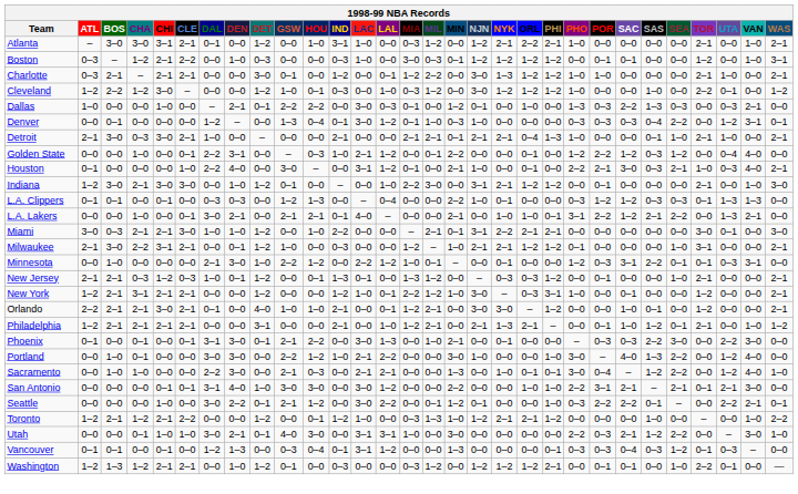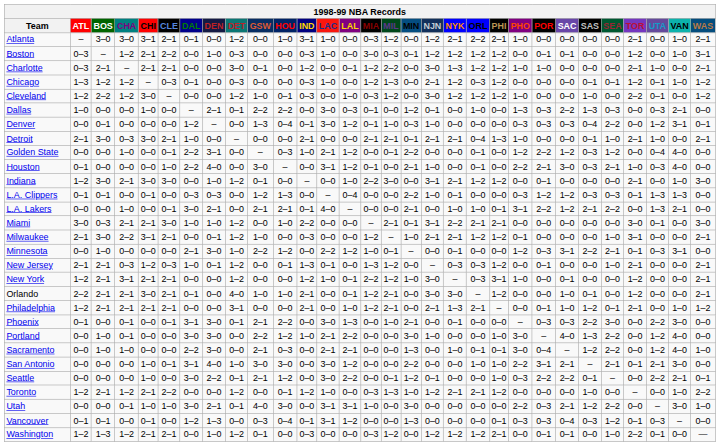 <table class="wikitable" style="font-size:90%; text-align:center;">
 <tr>
 <th colspan=30>1998-99 NBA Records</th>
 </tr>
 <tr>
 <th width=100>Team</th>
 <th style="background:#FF0000;color:#FFFFFF;width=35">ATL</th>
 <th style="background:#006400;color:#FFFFFF;width=35">BOS</th>
 <th style="background:#008080;color:#800080;width=35">CHA</th>
 <th style="background:#FF0000;color:#000000;width=35">CHI</th>
 <th style="background:#000000;color:#5787DC;width=35">CLE</th>
 <th style="background:#00008B;color:#008000;width=35">DAL</th>
 <th style="background:#141A44;color:#BC2224;width=35">DEN</th>
 <th style="background:#0C7674;color:#BB222C;width=35">DET</th>
 <th style="background:#072E63;color:#DC5A34;width=35">GSW</th>
 <th style="background:#002366;color:#FF0000;width=35">HOU</th>
 <th style="background:#000080;color:#FFD700;width=35">IND</th>
 <th style="background:#F9160D;color:#1A2E8B;width=35">LAC</th>
 <th style="background:#800080;color:#FFD700;width=35">LAL</th>
 <th style="background:#000000;color:#8B0000;width=35">MIA</th>
 <th style="background:#00471B;color:#5C378A;width=35">MIL</th>
 <th style="background:#044D80;color:#000000;width=35">MIN</th>
 <th style="background:#12305B;color:#C4CED4;width=35">NJN</th>
 <th style="background:#0000FF;color:#FF8C00;width=35">NYK</th>
 <th style="background:#0000FF;color:#000000;width=35">ORL</th>
 <th style="background:#000000;color:#BB9754;width=35">PHI</th>
 <th style="background:#800080;color:#FF4500;width=35">PHO</th>
 <th style="background:#000000;color:#FF0000;width=35">POR</th>
 <th style="background:#6846A8;color:#FFFFFF;width=35">SAC</th>
 <th style="background:#000000;color:#C0C0C0;width=35">SAS</th>
 <th style="background:#005831;color:#992634;width=35">SEA</th>
 <th style="background:#7436BF;color:#BE0F34;width=35">TOR</th>
 <th style="background:#644A9C;color:#149BC7;width=35">UTA</th>
 <th style="background:#0CB2AC;color:#000000;width=35">VAN</th>
 <th style="background:#044D7D;color:#BC7A44;width=35">WAS</th>
 </tr>
 <tr>
 <td style="text-align:left;"><a href='#'>Atlanta</a></td>
 <td>–</td>
 <td>3–0</td>
 <td>3–0</td>
 <td>3–1</td>
 <td>2–1</td>
 <td>0–1</td>
 <td>0–0</td>
 <td>1–2</td>
 <td>0–0</td>
 <td>1–0</td>
 <td>3–1</td>
 <td>1–0</td>
 <td>0–0</td>
 <td>0–3</td>
 <td>1–2</td>
 <td>0–0</td>
 <td>1–2</td>
 <td>2–1</td>
 <td>2–2</td>
 <td>2–1</td>
 <td>1–0</td>
 <td>0–0</td>
 <td>0–0</td>
 <td>0–0</td>
 <td>0–0</td>
 <td>2–1</td>
 <td>0–0</td>
 <td>1–0</td>
 <td>2–1</td>
 </tr>
 <tr>
 <td style="text-align:left;"><a href='#'>Boston</a></td>
 <td>0–3</td>
 <td>–</td>
 <td>1–2</td>
 <td>2–1</td>
 <td>2–2</td>
 <td>0–0</td>
 <td>1–0</td>
 <td>0–3</td>
 <td>0–0</td>
 <td>0–0</td>
 <td>0–3</td>
 <td>1–0</td>
 <td>0–0</td>
 <td>3–0</td>
 <td>0–3</td>
 <td>0–1</td>
 <td>1–2</td>
 <td>1–2</td>
 <td>1–2</td>
 <td>1–2</td>
 <td>0–0</td>
 <td>0–1</td>
 <td>0–1</td>
 <td>0–0</td>
 <td>0–0</td>
 <td>1–2</td>
 <td>0–0</td>
 <td>1–0</td>
 <td>3–1</td>
 </tr>
 <tr>
 <td style="text-align:left;"><a href='#'>Charlotte</a></td>
 <td>0–3</td>
 <td>2–1</td>
 <td>–</td>
 <td>2–1</td>
 <td>2–1</td>
 <td>0–0</td>
 <td>0–0</td>
 <td>3–0</td>
 <td>0–1</td>
 <td>0–0</td>
 <td>1–2</td>
 <td>0–0</td>
 <td>0–1</td>
 <td>1–2</td>
 <td>2–2</td>
 <td>0–0</td>
 <td>3–0</td>
 <td>1–3</td>
 <td>1–2</td>
 <td>1–2</td>
 <td>1–0</td>
 <td>1–0</td>
 <td>0–0</td>
 <td>0–0</td>
 <td>0–0</td>
 <td>2–1</td>
 <td>1–0</td>
 <td>0–0</td>
 <td>2–1</td>
+</tr>
+<tr>
+<td style="text-align:left;"><a href='#'>Chicago</a></td>
+<td>1–3</td>
+<td>1–2</td>
+<td>1–2</td>
+<td>–</td>
+<td>0–3</td>
+<td>0–1</td>
+<td>0–0</td>
+<td>0–3</td>
+<td>0–0</td>
+<td>0–0</td>
+<td>0–3</td>
+<td>1–0</td>
+<td>0–0</td>
+<td>1–2</td>
+<td>1–3</td>
+<td>0–0</td>
+<td>2–1</td>
+<td>1–2</td>
+<td>0–3</td>
+<td>1–2</td>
+<td>0–0</td>
+<td>0–0</td>
+<td>0–0</td>
+<td>0–1</td>
+<td>0–1</td>
+<td>1–2</td>
+<td>0–1</td>
+<td>1–0</td>
+<td>1–2</td>
 </tr>
 <tr>
 <td style="text-align:left;"><a href='#'>Cleveland</a></td>
 <td>1–2</td>
 <td>2–2</td>
 <td>1–2</td>
 <td>3–0</td>
 <td>–</td>
 <td>0–0</td>
 <td>0–0</td>
 <td>1–2</td>
 <td>1–0</td>
 <td>0–1</td>
 <td>0–3</td>
 <td>0–0</td>
 <td>1–0</td>
 <td>0–3</td>
 <td>1–2</td>
 <td>0–0</td>
 <td>3–0</td>
 <td>1–2</td>
 <td>1–2</td>
 <td>1–2</td>
 <td>1–0</td>
 <td>0–0</td>
 <td>0–0</td>
 <td>1–0</td>
 <td>0–0</td>
 <td>2–2</td>
 <td>0–1</td>
 <td>0–0</td>
 <td>1–2</td>
 </tr>
 <tr>
 <td style="text-align:left;"><a href='#'>Dallas</a></td>
 <td>1–0</td>
 <td>0–0</td>
 <td>0–0</td>
 <td>1–0</td>
 <td>0–0</td>
 <td>–</td>
 <td>2–1</td>
 <td>0–1</td>
 <td>2–2</td>
 <td>2–2</td>
 <td>0–0</td>
 <td>3–0</td>
 <td>0–3</td>
 <td>0–1</td>
 <td>0–0</td>
 <td>1–2</td>
 <td>0–1</td>
 <td>0–0</td>
 <td>1–0</td>
 <td>0–0</td>
 <td>1–3</td>
 <td>0–3</td>
 <td>2–2</td>
 <td>1–3</td>
 <td>0–3</td>
 <td>0–0</td>
 <td>0–3</td>
 <td>2–1</td>
 <td>0–0</td>
 </tr>
 <tr>
 <td style="text-align:left;"><a href='#'>Denver</a></td>
 <td>0–0</td>
 <td>0–1</td>
 <td>0–0</td>
 <td>0–0</td>
 <td>0–0</td>
 <td>1–2</td>
 <td>–</td>
 <td>0–0</td>
 <td>1–3</td>
 <td>0–4</td>
 <td>0–1</td>
 <td>3–0</td>
 <td>1–2</td>
 <td>0–1</td>
 <td>1–0</td>
 <td>0–3</td>
 <td>1–0</td>
 <td>0–0</td>
 <td>0–0</td>
 <td>0–0</td>
 <td>0–3</td>
 <td>0–3</td>
 <td>0–3</td>
 <td>0–4</td>
 <td>2–2</td>
 <td>0–0</td>
 <td>1–2</td>
 <td>3–1</td>
 <td>0–1</td>
 </tr>
 <tr>
 <td style="text-align:left;"><a href='#'>Detroit</a></td>
 <td>2–1</td>
 <td>3–0</td>
 <td>0–3</td>
 <td>3–0</td>
 <td>2–1</td>
 <td>1–0</td>
 <td>0–0</td>
 <td>–</td>
 <td>0–0</td>
 <td>0–0</td>
 <td>2–1</td>
 <td>0–0</td>
 <td>0–0</td>
 <td>2–1</td>
 <td>2–1</td>
 <td>0–1</td>
 <td>2–1</td>
 <td>2–1</td>
 <td>0–4</td>
 <td>1–3</td>
 <td>1–0</td>
 <td>0–0</td>
 <td>0–0</td>
 <td>0–1</td>
 <td>1–0</td>
 <td>2–1</td>
 <td>1–0</td>
 <td>0–0</td>
 <td>2–1</td>
 </tr>
 <tr>
 <td style="text-align:left;"><a href='#'>Golden State</a></td>
 <td>0–0</td>
 <td>0–0</td>
 <td>1–0</td>
 <td>0–0</td>
 <td>0–1</td>
 <td>2–2</td>
 <td>3–1</td>
 <td>0–0</td>
 <td>–</td>
 <td>0–3</td>
 <td>1–0</td>
 <td>2–1</td>
 <td>1–2</td>
 <td>0–0</td>
 <td>0–1</td>
 <td>2–2</td>
 <td>0–0</td>
 <td>0–0</td>
 <td>0–1</td>
 <td>0–0</td>
 <td>1–2</td>
 <td>2–2</td>
 <td>1–2</td>
 <td>0–3</td>
 <td>1–2</td>
 <td>0–0</td>
 <td>0–4</td>
 <td>4–0</td>
 <td>0–0</td>
 </tr>
 <tr>
 <td style="text-align:left;"><a href='#'>Houston</a></td>
 <td>0–1</td>
 <td>0–0</td>
 <td>0–0</td>
 <td>0–0</td>
 <td>1–0</td>
 <td>2–2</td>
 <td>4–0</td>
 <td>0–0</td>
 <td>3–0</td>
 <td>–</td>
 <td>0–0</td>
 <td>3–1</td>
 <td>1–2</td>
 <td>0–1</td>
 <td>0–0</td>
 <td>2–1</td>
 <td>1–0</td>
 <td>0–0</td>
 <td>0–1</td>
 <td>0–0</td>
 <td>2–2</td>
 <td>2–1</td>
 <td>3–0</td>
 <td>0–3</td>
 <td>2–1</td>
 <td>1–0</td>
 <td>0–3</td>
 <td>4–0</td>
-<td>2–1</td>
+<td>0–0</td>
 </tr>
 <tr>
 <td style="text-align:left;"><a href='#'>Indiana</a></td>
 <td>1–2</td>
 <td>3–0</td>
 <td>2–1</td>
 <td>3–0</td>
 <td>3–0</td>
 <td>0–0</td>
 <td>1–0</td>
 <td>1–2</td>
 <td>0–1</td>
 <td>0–0</td>
 <td>–</td>
 <td>0–0</td>
 <td>1–0</td>
 <td>2–2</td>
 <td>3–0</td>
 <td>0–0</td>
 <td>3–1</td>
 <td>2–1</td>
 <td>1–2</td>
 <td>1–2</td>
 <td>0–0</td>
 <td>0–1</td>
 <td>0–0</td>
 <td>0–0</td>
 <td>0–0</td>
 <td>2–1</td>
 <td>0–0</td>
 <td>1–0</td>
 <td>3–0</td>
 </tr>
 <tr>
 <td style="text-align:left;"><a href='#'>L.A. Clippers</a></td>
 <td>0–1</td>
 <td>0–1</td>
 <td>0–0</td>
 <td>0–1</td>
 <td>0–0</td>
 <td>0–3</td>
 <td>0–3</td>
 <td>0–0</td>
 <td>1–2</td>
 <td>1–3</td>
 <td>0–0</td>
 <td>–</td>
 <td>0–4</td>
 <td>0–0</td>
 <td>0–0</td>
 <td>2–2</td>
 <td>1–0</td>
 <td>0–1</td>
 <td>0–0</td>
 <td>0–0</td>
 <td>0–3</td>
 <td>1–2</td>
 <td>1–2</td>
 <td>0–3</td>
 <td>0–3</td>
 <td>0–1</td>
 <td>1–3</td>
 <td>1–3</td>
 <td>0–0</td>
 </tr>
 <tr>
 <td style="text-align:left;"><a href='#'>L.A. Lakers</a></td>
 <td>0–0</td>
 <td>0–0</td>
 <td>1–0</td>
 <td>0–0</td>
 <td>0–1</td>
 <td>3–0</td>
 <td>2–1</td>
 <td>0–0</td>
 <td>2–1</td>
 <td>2–1</td>
 <td>0–1</td>
 <td>4–0</td>
 <td>–</td>
 <td>0–0</td>
 <td>0–0</td>
 <td>2–1</td>
 <td>0–0</td>
 <td>1–0</td>
 <td>1–0</td>
 <td>0–1</td>
 <td>3–1</td>
 <td>2–2</td>
 <td>1–2</td>
 <td>2–1</td>
 <td>2–2</td>
 <td>0–0</td>
 <td>1–3</td>
 <td>2–1</td>
 <td>0–0</td>
 </tr>
 <tr>
 <td style="text-align:left;"><a href='#'>Miami</a></td>
 <td>3–0</td>
 <td>0–3</td>
 <td>2–1</td>
 <td>2–1</td>
 <td>3–0</td>
 <td>1–0</td>
 <td>1–0</td>
 <td>1–2</td>
 <td>0–0</td>
 <td>1–0</td>
 <td>2–2</td>
 <td>0–0</td>
 <td>0–0</td>
 <td>–</td>
 <td>2–1</td>
 <td>0–1</td>
 <td>3–1</td>
 <td>2–2</td>
 <td>2–1</td>
 <td>2–1</td>
 <td>0–0</td>
 <td>0–0</td>
 <td>0–0</td>
 <td>0–0</td>
 <td>0–0</td>
 <td>3–0</td>
 <td>0–1</td>
 <td>0–0</td>
 <td>3–0</td>
 </tr>
 <tr>
 <td style="text-align:left;"><a href='#'>Milwaukee</a></td>
 <td>2–1</td>
 <td>3–0</td>
 <td>2–2</td>
 <td>3–1</td>
 <td>2–1</td>
 <td>0–0</td>
 <td>0–1</td>
 <td>1–2</td>
 <td>1–0</td>
 <td>0–0</td>
 <td>0–3</td>
 <td>0–0</td>
 <td>0–0</td>
 <td>1–2</td>
 <td>–</td>
 <td>1–0</td>
 <td>2–1</td>
 <td>2–1</td>
 <td>1–2</td>
 <td>1–2</td>
 <td>0–1</td>
 <td>0–0</td>
 <td>0–0</td>
 <td>0–0</td>
 <td>1–0</td>
 <td>3–1</td>
 <td>0–0</td>
 <td>0–0</td>
 <td>2–1</td>
 </tr>
 <tr>
 <td style="text-align:left;"><a href='#'>Minnesota</a></td>
 <td>0–0</td>
 <td>1–0</td>
 <td>0–0</td>
 <td>0–0</td>
 <td>0–0</td>
 <td>2–1</td>
 <td>3–0</td>
 <td>1–0</td>
 <td>2–2</td>
 <td>1–2</td>
 <td>0–0</td>
 <td>2–2</td>
 <td>1–2</td>
 <td>1–0</td>
 <td>0–1</td>
 <td>–</td>
 <td>0–0</td>
 <td>0–1</td>
 <td>0–0</td>
 <td>0–0</td>
 <td>1–2</td>
 <td>0–3</td>
 <td>3–1</td>
 <td>2–2</td>
-<td>0–1</td>
+<td>2–1</td>
 <td>0–1</td>
 <td>0–3</td>
 <td>3–1</td>
 <td>0–0</td>
 </tr>
 <tr>
 <td style="text-align:left;"><a href='#'>New Jersey</a></td>
 <td>2–1</td>
 <td>2–1</td>
 <td>0–3</td>
 <td>1–2</td>
 <td>0–3</td>
 <td>1–0</td>
 <td>0–1</td>
 <td>1–2</td>
 <td>0–0</td>
 <td>0–1</td>
 <td>1–3</td>
 <td>0–1</td>
 <td>0–0</td>
 <td>1–3</td>
 <td>1–2</td>
 <td>0–0</td>
 <td>–</td>
 <td>0–3</td>
 <td>0–3</td>
 <td>1–2</td>
 <td>0–0</td>
 <td>0–1</td>
 <td>0–0</td>
 <td>0–0</td>
 <td>1–0</td>
 <td>2–1</td>
 <td>0–0</td>
 <td>0–0</td>
 <td>2–1</td>
 </tr>
 <tr>
 <td style="text-align:left;"><a href='#'>New York</a></td>
 <td>1–2</td>
 <td>2–1</td>
 <td>3–1</td>
 <td>2–1</td>
 <td>2–1</td>
 <td>0–0</td>
 <td>0–0</td>
 <td>1–2</td>
 <td>0–0</td>
 <td>0–0</td>
 <td>1–2</td>
 <td>1–0</td>
 <td>0–1</td>
 <td>2–2</td>
 <td>1–2</td>
 <td>1–0</td>
 <td>3–0</td>
 <td>–</td>
 <td>0–3</td>
 <td>3–1</td>
 <td>1–0</td>
 <td>0–0</td>
 <td>0–1</td>
 <td>0–0</td>
 <td>0–0</td>
 <td>1–2</td>
 <td>0–0</td>
 <td>0–0</td>
 <td>2–1</td>
 </tr>
 <tr>
 <td style="text-align:left;">Orlando</td>
 <td>2–2</td>
 <td>2–1</td>
 <td>2–1</td>
 <td>3–0</td>
 <td>2–1</td>
 <td>0–1</td>
 <td>0–0</td>
 <td>4–0</td>
 <td>1–0</td>
 <td>1–0</td>
 <td>2–1</td>
 <td>0–0</td>
 <td>0–1</td>
 <td>1–2</td>
 <td>2–1</td>
 <td>0–0</td>
 <td>3–0</td>
 <td>3–0</td>
 <td>–</td>
 <td>1–2</td>
 <td>0–0</td>
 <td>0–0</td>
 <td>1–0</td>
 <td>0–1</td>
 <td>0–0</td>
 <td>1–2</td>
 <td>0–0</td>
 <td>0–0</td>
 <td>2–1</td>
 </tr>
 <tr>
 <td style="text-align:left;"><a href='#'>Philadelphia</a></td>
 <td>1–2</td>
 <td>2–1</td>
 <td>2–1</td>
 <td>2–1</td>
 <td>2–1</td>
 <td>0–0</td>
 <td>0–0</td>
 <td>3–1</td>
 <td>0–0</td>
 <td>0–0</td>
 <td>2–1</td>
 <td>0–0</td>
 <td>1–0</td>
 <td>1–2</td>
 <td>2–1</td>
 <td>0–0</td>
 <td>2–1</td>
 <td>1–3</td>
 <td>2–1</td>
 <td>–</td>
 <td>0–0</td>
 <td>0–1</td>
 <td>1–0</td>
 <td>1–2</td>
 <td>0–1</td>
 <td>2–1</td>
 <td>0–0</td>
 <td>1–0</td>
 <td>1–2</td>
 </tr>
 <tr>
 <td style="text-align:left;"><a href='#'>Phoenix</a></td>
 <td>0–1</td>
 <td>0–0</td>
 <td>0–1</td>
 <td>0–0</td>
 <td>0–1</td>
 <td>3–1</td>
 <td>3–0</td>
 <td>0–1</td>
 <td>2–1</td>
 <td>2–2</td>
 <td>0–0</td>
 <td>3–0</td>
 <td>1–3</td>
 <td>0–0</td>
 <td>1–0</td>
 <td>2–1</td>
 <td>0–0</td>
 <td>0–1</td>
 <td>0–0</td>
 <td>0–0</td>
 <td>–</td>
 <td>0–3</td>
 <td>0–3</td>
 <td>2–2</td>
 <td>3–0</td>
 <td>0–0</td>
 <td>2–2</td>
 <td>3–0</td>
 <td>0–0</td>
 </tr>
 <tr>
 <td style="text-align:left;"><a href='#'>Portland</a></td>
 <td>0–0</td>
 <td>1–0</td>
 <td>0–1</td>
 <td>0–0</td>
 <td>0–0</td>
 <td>3–0</td>
 <td>3–0</td>
 <td>0–0</td>
 <td>2–2</td>
 <td>1–2</td>
 <td>1–0</td>
 <td>2–1</td>
 <td>2–2</td>
 <td>0–0</td>
 <td>0–0</td>
 <td>3–0</td>
 <td>1–0</td>
 <td>0–0</td>
 <td>0–0</td>
 <td>1–0</td>
 <td>3–0</td>
 <td>–</td>
 <td>4–0</td>
 <td>1–3</td>
 <td>2–2</td>
 <td>0–0</td>
 <td>1–2</td>
 <td>4–0</td>
 <td>0–0</td>
 </tr>
 <tr>
 <td style="text-align:left;"><a href='#'>Sacramento</a></td>
 <td>0–0</td>
 <td>1–0</td>
 <td>1–0</td>
 <td>0–0</td>
 <td>0–0</td>
 <td>2–2</td>
 <td>3–0</td>
 <td>0–0</td>
 <td>2–1</td>
 <td>0–3</td>
 <td>0–0</td>
 <td>2–1</td>
 <td>2–1</td>
 <td>0–0</td>
 <td>0–0</td>
 <td>1–3</td>
 <td>0–0</td>
 <td>1–0</td>
 <td>0–1</td>
 <td>0–1</td>
 <td>3–0</td>
 <td>0–4</td>
 <td>–</td>
 <td>1–2</td>
 <td>2–2</td>
 <td>0–0</td>
 <td>1–2</td>
 <td>4–0</td>
 <td>1–0</td>
 </tr>
 <tr>
 <td style="text-align:left;"><a href='#'>San Antonio</a></td>
 <td>0–0</td>
 <td>0–0</td>
 <td>0–0</td>
-<td>0–1</td>
+<td>1–0</td>
 <td>0–1</td>
 <td>3–1</td>
 <td>4–0</td>
 <td>1–0</td>
 <td>3–0</td>
 <td>3–0</td>
 <td>0–0</td>
 <td>3–0</td>
 <td>1–2</td>
 <td>0–0</td>
 <td>0–0</td>
 <td>2–2</td>
 <td>0–0</td>
 <td>0–0</td>
 <td>1–0</td>
 <td>1–0</td>
 <td>2–2</td>
 <td>3–1</td>
 <td>2–1</td>
 <td>–</td>
 <td>2–1</td>
 <td>0–1</td>
 <td>2–1</td>
 <td>3–0</td>
 <td>0–0</td>
 </tr>
 <tr>
 <td style="text-align:left;"><a href='#'>Seattle</a></td>
 <td>0–0</td>
 <td>0–0</td>
 <td>0–0</td>
 <td>1–0</td>
 <td>0–0</td>
 <td>3–0</td>
 <td>2–2</td>
 <td>0–1</td>
 <td>2–1</td>
 <td>1–2</td>
 <td>0–0</td>
 <td>3–0</td>
 <td>2–2</td>
 <td>0–0</td>
 <td>0–1</td>
 <td>1–2</td>
 <td>0–1</td>
 <td>0–0</td>
 <td>0–0</td>
 <td>1–0</td>
 <td>0–3</td>
 <td>2–2</td>
 <td>2–2</td>
 <td>0–1</td>
 <td>–</td>
 <td>0–0</td>
 <td>2–2</td>
 <td>2–1</td>
 <td>0–1</td>
 </tr>
 <tr>
 <td style="text-align:left;"><a href='#'>Toronto</a></td>
 <td>1–2</td>
 <td>2–1</td>
 <td>1–2</td>
 <td>2–1</td>
 <td>2–2</td>
 <td>0–0</td>
 <td>0–0</td>
 <td>1–2</td>
 <td>0–0</td>
 <td>0–1</td>
 <td>1–2</td>
 <td>1–0</td>
 <td>0–0</td>
 <td>0–3</td>
 <td>1–3</td>
 <td>1–0</td>
 <td>1–2</td>
 <td>2–1</td>
 <td>2–1</td>
 <td>1–2</td>
 <td>0–0</td>
 <td>0–0</td>
 <td>0–0</td>
 <td>1–0</td>
 <td>0–0</td>
 <td>–</td>
 <td>0–0</td>
 <td>1–0</td>
 <td>2–2</td>
 </tr>
 <tr>
 <td style="text-align:left;"><a href='#'>Utah</a></td>
 <td>0–0</td>
 <td>0–0</td>
 <td>0–1</td>
 <td>1–0</td>
 <td>1–0</td>
 <td>3–0</td>
 <td>2–1</td>
 <td>0–1</td>
 <td>4–0</td>
 <td>3–0</td>
 <td>0–0</td>
 <td>3–1</td>
 <td>3–1</td>
 <td>1–0</td>
 <td>0–0</td>
 <td>3–0</td>
 <td>0–0</td>
 <td>0–0</td>
 <td>0–0</td>
 <td>0–0</td>
 <td>2–2</td>
 <td>0–3</td>
 <td>2–1</td>
 <td>1–2</td>
 <td>2–2</td>
 <td>0–0</td>
 <td>–</td>
 <td>3–0</td>
 <td>1–0</td>
 </tr>
 <tr>
 <td style="text-align:left;"><a href='#'>Vancouver</a></td>
 <td>0–1</td>
 <td>0–1</td>
 <td>0–0</td>
 <td>0–1</td>
 <td>0–0</td>
 <td>1–2</td>
 <td>1–3</td>
 <td>0–0</td>
 <td>0–3</td>
 <td>0–4</td>
 <td>0–1</td>
 <td>3–1</td>
 <td>1–2</td>
 <td>0–0</td>
 <td>0–0</td>
 <td>1–3</td>
 <td>0–0</td>
 <td>0–0</td>
 <td>0–0</td>
 <td>0–1</td>
 <td>0–3</td>
 <td>0–3</td>
 <td>0–4</td>
 <td>0–3</td>
 <td>1–2</td>
 <td>0–1</td>
 <td>0–3</td>
 <td>–</td>
 <td>0–0</td>
 </tr>
 <tr>
 <td style="text-align:left;"><a href='#'>Washington</a></td>
 <td>1–2</td>
 <td>1–3</td>
 <td>1–2</td>
 <td>2–1</td>
 <td>2–1</td>
 <td>0–0</td>
 <td>1–0</td>
 <td>1–2</td>
 <td>0–1</td>
 <td>0–0</td>
 <td>0–3</td>
 <td>0–0</td>
 <td>0–0</td>
 <td>0–3</td>
 <td>1–2</td>
 <td>0–0</td>
 <td>1–2</td>
 <td>1–2</td>
 <td>1–2</td>
 <td>2–1</td>
 <td>0–0</td>
 <td>0–1</td>
 <td>0–1</td>
 <td>0–0</td>
 <td>1–0</td>
 <td>2–2</td>
 <td>0–1</td>
 <td>0–0</td>
 <td>—</td>
 </tr>
 </table>
